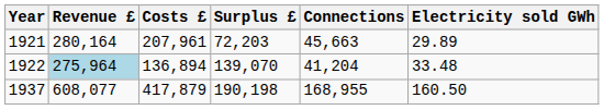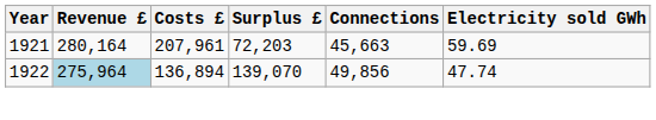 <table class="wikitable">
 <tr>
 <th>Year</th>
 <th>Revenue £</th>
 <th>Costs £</th>
 <th>Surplus £</th>
 <th>Connections</th>
 <th>Electricity sold GWh</th>
 </tr>
 <tr>
 <td>1921</td>
 <td>280,164</td>
 <td>207,961</td>
 <td>72,203</td>
 <td>45,663</td>
-<td>29.89</td>
+<td>59.69</td>
 </tr>
 <tr>
 <td>1922</td>
 <td style="background: lightblue;">275,964</td>
 <td>136,894</td>
 <td>139,070</td>
-<td>41,204</td>
-<td>33.48</td>
-</tr>
-<tr>
-<td>1937</td>
-<td>608,077</td>
-<td>417,879</td>
-<td>190,198</td>
-<td>168,955</td>
-<td>160.50</td>
+<td>49,856</td>
+<td>47.74</td>
 </tr>
 </table>
